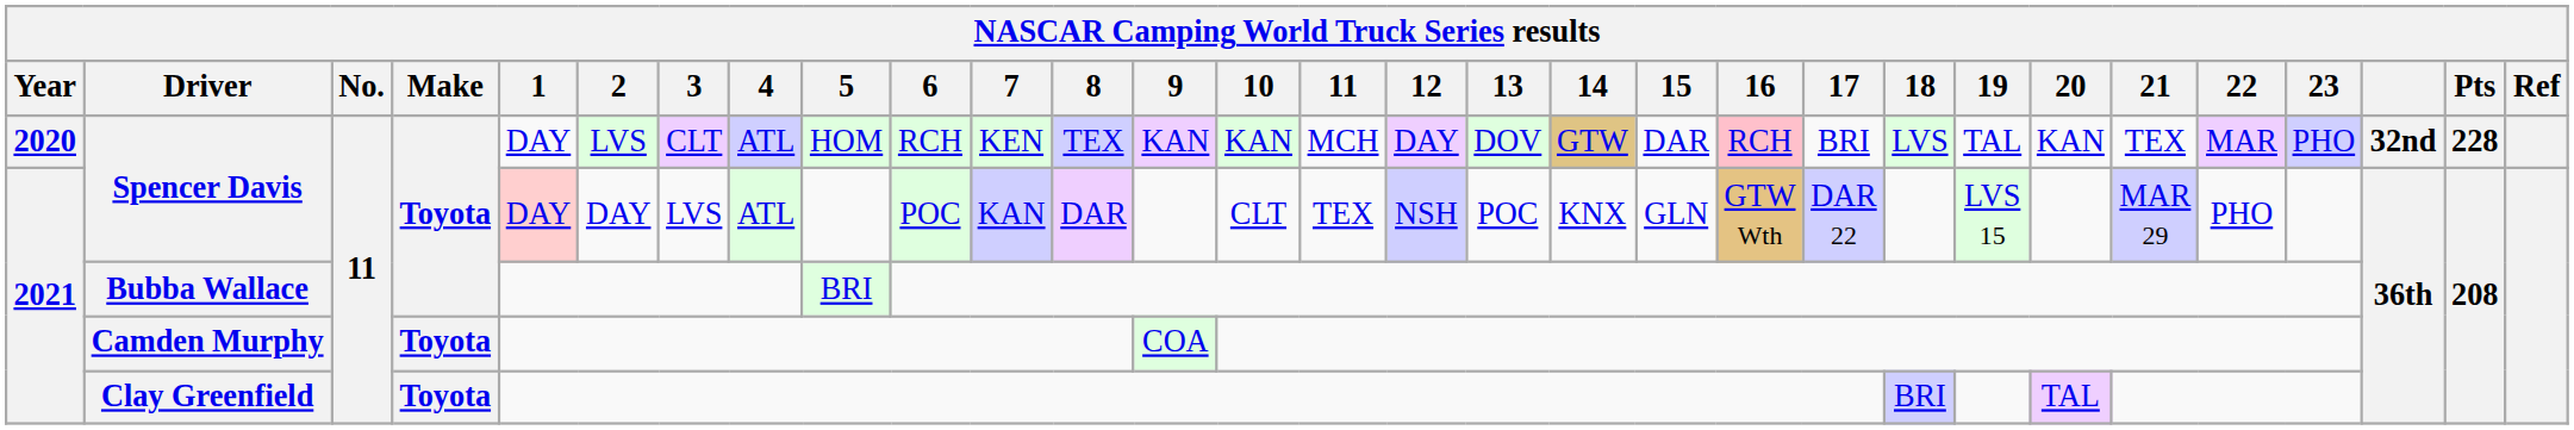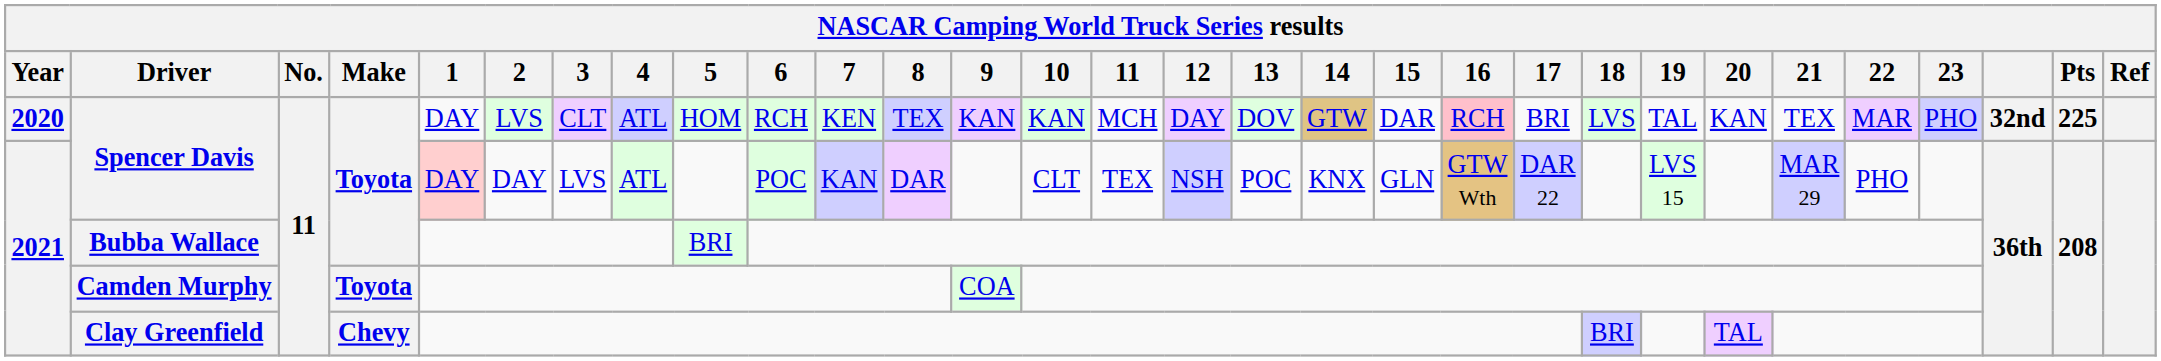 <table class="wikitable mw-collapsible mw-collapsed" style="text-align:center; font-size:75%">
 <tr>
 <th colspan="30"><a href='#'>NASCAR Camping World Truck Series</a> results</th>
 </tr>
 <tr>
 <th>Year</th>
 <th>Driver</th>
 <th>No.</th>
 <th>Make</th>
 <th>1</th>
 <th>2</th>
 <th>3</th>
 <th>4</th>
 <th>5</th>
 <th>6</th>
 <th>7</th>
 <th>8</th>
 <th>9</th>
 <th>10</th>
 <th>11</th>
 <th>12</th>
 <th>13</th>
 <th>14</th>
 <th>15</th>
 <th>16</th>
 <th>17</th>
 <th>18</th>
 <th>19</th>
 <th>20</th>
 <th>21</th>
 <th>22</th>
 <th>23</th>
 <th></th>
 <th>Pts</th>
 <th>Ref</th>
 </tr>
 <tr>
 <th><a href='#'>2020</a></th>
 <th rowspan="2"><a href='#'>Spencer Davis</a></th>
 <th rowspan="5">11</th>
 <th rowspan="3"><a href='#'>Toyota</a></th>
 <td><a href='#'>DAY</a></td>
 <td style="background:#DFFFDF;"><a href='#'>LVS</a><br></td>
 <td style="background:#EFCFFF;"><a href='#'>CLT</a><br></td>
 <td style="background:#CFCFFF;"><a href='#'>ATL</a><br></td>
 <td style="background:#DFFFDF;"><a href='#'>HOM</a><br></td>
 <td style="background:#DFFFDF;"><a href='#'>RCH</a><br></td>
 <td style="background:#DFFFDF;"><a href='#'>KEN</a><br></td>
 <td style="background:#CFCFFF;"><a href='#'>TEX</a><br></td>
 <td style="background:#EFCFFF;"><a href='#'>KAN</a><br></td>
 <td style="background:#DFFFDF;"><a href='#'>KAN</a><br></td>
 <td><a href='#'>MCH</a></td>
 <td style="background:#EFCFFF;"><a href='#'>DAY</a><br></td>
 <td style="background:#DFFFDF;"><a href='#'>DOV</a><br></td>
 <td style="background:#DFC484;"><a href='#'>GTW</a><br></td>
 <td><a href='#'>DAR</a></td>
 <td style="background: pink;"><a href='#'>RCH</a></td>
 <td><a href='#'>BRI</a></td>
 <td style="background:#DFFFDF;"><a href='#'>LVS</a><br></td>
 <td><a href='#'>TAL</a></td>
 <td><a href='#'>KAN</a></td>
 <td><a href='#'>TEX</a></td>
 <td style="background:#EFCFFF;"><a href='#'>MAR</a><br></td>
 <td style="background:#CFCFFF;"><a href='#'>PHO</a><br></td>
 <th>32nd</th>
-<th>228</th>
+<th>225</th>
 <th></th>
 </tr>
 <tr>
 <th rowspan="4"><a href='#'>2021</a></th>
 <td style="background:#FFCFCF;"><a href='#'>DAY</a><br></td>
 <td><a href='#'>DAY</a></td>
 <td><a href='#'>LVS</a></td>
 <td style="background:#DFFFDF;"><a href='#'>ATL</a><br></td>
 <td></td>
 <td style="background:#DFFFDF;"><a href='#'>POC</a><br></td>
 <td style="background:#CFCFFF;"><a href='#'>KAN</a><br></td>
 <td style="background:#EFCFFF;"><a href='#'>DAR</a><br></td>
 <td></td>
 <td><a href='#'>CLT</a></td>
 <td><a href='#'>TEX</a></td>
 <td style="background:#CFCFFF;"><a href='#'>NSH</a><br></td>
 <td><a href='#'>POC</a></td>
 <td><a href='#'>KNX</a></td>
 <td><a href='#'>GLN</a></td>
 <td style="background:#E4C383;"><a href='#'>GTW</a><br><small>Wth</small></td>
 <td style="background:#CFCFFF;"><a href='#'>DAR</a><br><small>22</small></td>
 <td></td>
 <td style="background:#DFFFDF;"><a href='#'>LVS</a><br><small>15</small></td>
 <td></td>
 <td style="background:#CFCFFF;"><a href='#'>MAR</a><br><small>29</small></td>
 <td><a href='#'>PHO</a></td>
 <td></td>
 <th rowspan="4">36th</th>
 <th rowspan="4">208</th>
 <th rowspan="4"></th>
 </tr>
 <tr>
 <th><a href='#'>Bubba Wallace</a></th>
 <td colspan="4"></td>
 <td style="background:#DFFFDF;"><a href='#'>BRI</a><br></td>
 <td colspan="18"></td>
 </tr>
 <tr>
 <th><a href='#'>Camden Murphy</a></th>
 <th><a href='#'>Toyota</a></th>
 <td colspan="8"></td>
 <td style="background:#DFFFDF;"><a href='#'>COA</a><br></td>
 <td colspan="14"></td>
 </tr>
 <tr>
 <th><a href='#'>Clay Greenfield</a></th>
-<th><a href='#'>Toyota</a></th>
+<th><a href='#'>Chevy</a></th>
 <td colspan="17"></td>
 <td style="background:#CFCFFF;"><a href='#'>BRI</a><br></td>
 <td></td>
 <td style="background:#EFCFFF;"><a href='#'>TAL</a><br></td>
 <td colspan="3"></td>
 </tr>
 </table>
